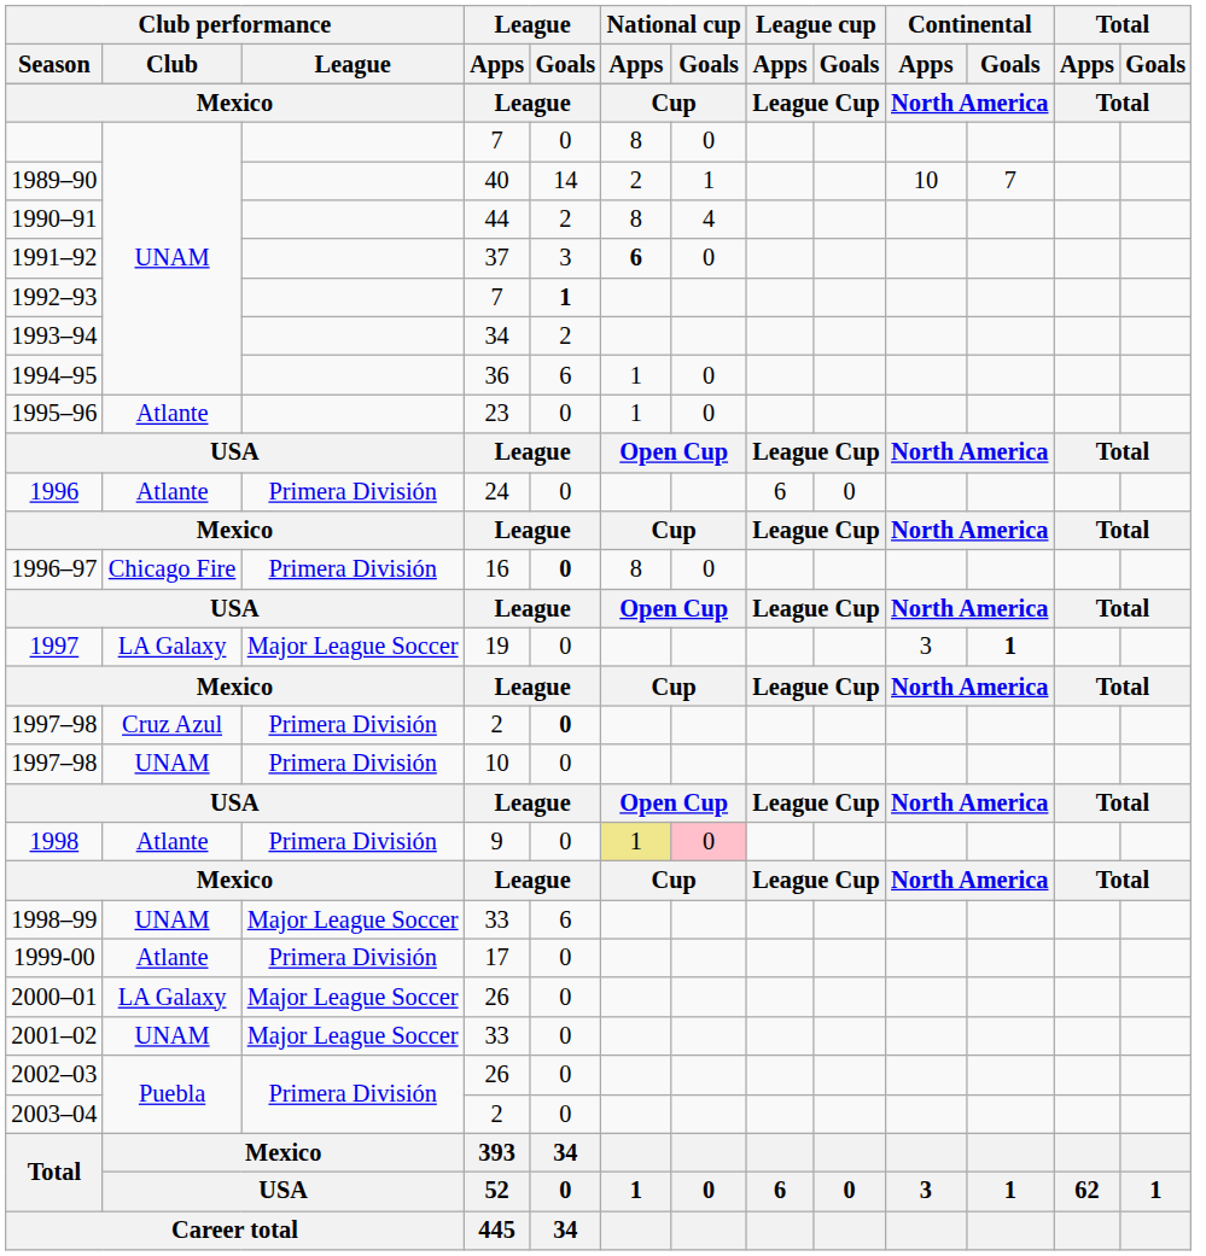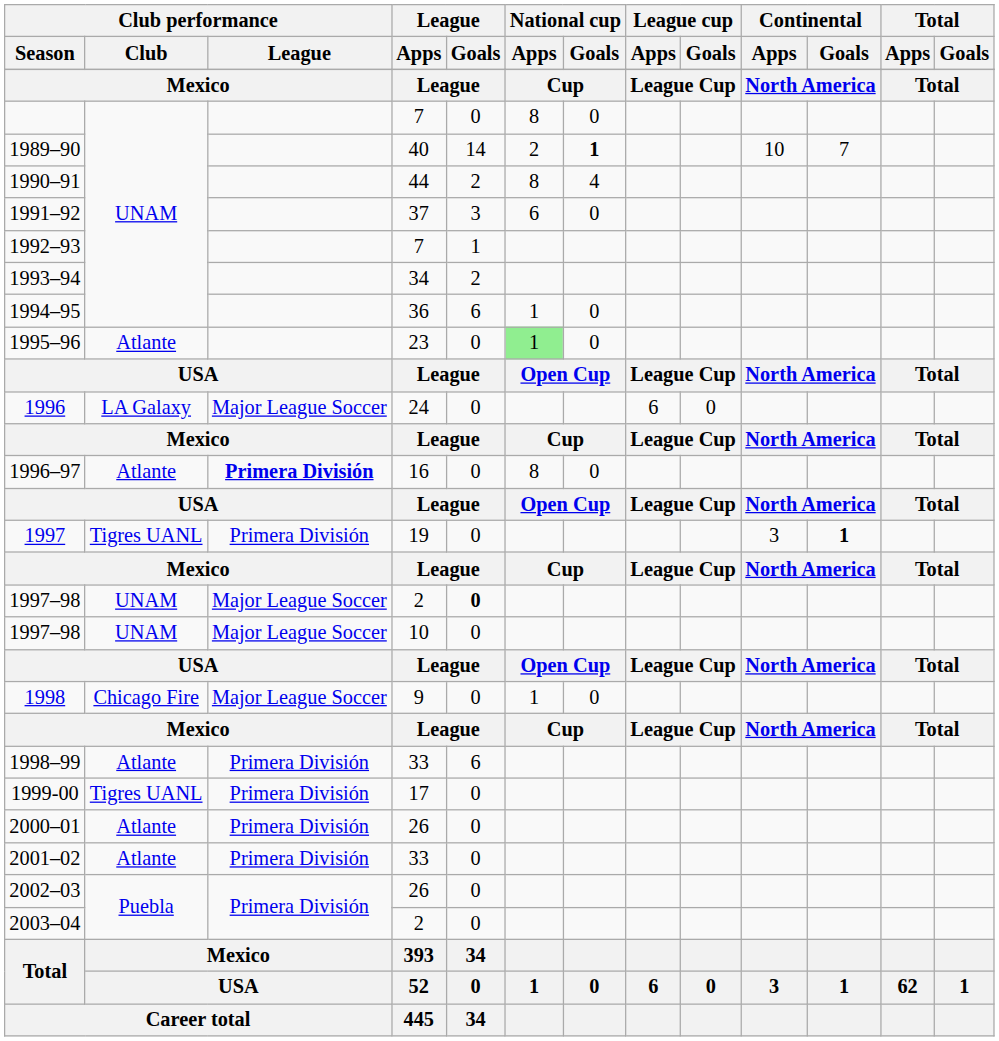 <table class="wikitable" style="text-align:center">
 <tr>
 <th colspan=3>Club performance</th>
 <th colspan=2>League</th>
 <th colspan=2>National cup</th>
 <th colspan=2>League cup</th>
 <th colspan=2>Continental</th>
 <th colspan=2>Total</th>
 </tr>
 <tr>
 <th>Season</th>
 <th>Club</th>
 <th>League</th>
 <th>Apps</th>
 <th>Goals</th>
 <th>Apps</th>
 <th>Goals</th>
 <th>Apps</th>
 <th>Goals</th>
 <th>Apps</th>
 <th>Goals</th>
 <th>Apps</th>
 <th>Goals</th>
 </tr>
 <tr>
 </tr>
 <tr>
 <th colspan=3>Mexico</th>
 <th colspan=2>League</th>
 <th colspan=2>Cup</th>
 <th colspan=2>League Cup</th>
 <th colspan=2><a href='#'>North America</a></th>
 <th colspan=2>Total</th>
 </tr>
 <tr>
 <td></td>
 <td rowspan="7"><a href='#'>UNAM</a></td>
 <td></td>
 <td>7</td>
 <td>0</td>
 <td>8</td>
 <td>0</td>
 <td></td>
 <td></td>
 <td></td>
 <td></td>
 <td></td>
 <td></td>
 </tr>
 <tr>
 <td>1989–90</td>
 <td></td>
 <td>40</td>
 <td>14</td>
 <td>2</td>
-<td>1</td>
+<td><strong>1</strong></td>
 <td></td>
 <td></td>
 <td>10</td>
 <td>7</td>
 <td></td>
 <td></td>
 </tr>
 <tr>
 <td>1990–91</td>
 <td></td>
 <td>44</td>
 <td>2</td>
 <td>8</td>
 <td>4</td>
 <td></td>
 <td></td>
 <td></td>
 <td></td>
 <td></td>
 <td></td>
 </tr>
 <tr>
 <td>1991–92</td>
 <td></td>
 <td>37</td>
 <td>3</td>
-<td><strong>6</strong></td>
+<td>6</td>
 <td>0</td>
 <td></td>
 <td></td>
 <td></td>
 <td></td>
 <td></td>
 <td></td>
 </tr>
 <tr>
 <td>1992–93</td>
 <td></td>
 <td>7</td>
-<td><strong>1</strong></td>
+<td>1</td>
 <td></td>
 <td></td>
 <td></td>
 <td></td>
 <td></td>
 <td></td>
 <td></td>
 <td></td>
 </tr>
 <tr>
 <td>1993–94</td>
 <td></td>
 <td>34</td>
 <td>2</td>
 <td></td>
 <td></td>
 <td></td>
 <td></td>
 <td></td>
 <td></td>
 <td></td>
 <td></td>
 </tr>
 <tr>
 <td>1994–95</td>
 <td></td>
 <td>36</td>
 <td>6</td>
 <td>1</td>
 <td>0</td>
 <td></td>
 <td></td>
 <td></td>
 <td></td>
 <td></td>
 <td></td>
 </tr>
 <tr>
 <td>1995–96</td>
 <td><a href='#'>Atlante</a></td>
 <td></td>
 <td>23</td>
 <td>0</td>
-<td>1</td>
+<td style="background: lightgreen;">1</td>
 <td>0</td>
 <td></td>
 <td></td>
 <td></td>
 <td></td>
 <td></td>
 <td></td>
 </tr>
 <tr>
 <th colspan=3>USA</th>
 <th colspan=2>League</th>
 <th colspan=2><a href='#'>Open Cup</a></th>
 <th colspan=2>League Cup</th>
 <th colspan=2><a href='#'>North America</a></th>
 <th colspan=2>Total</th>
 </tr>
 <tr>
 <td><a href='#'>1996</a></td>
-<td><a href='#'>Atlante</a></td>
-<td><a href='#'>Primera División</a></td>
+<td><a href='#'>LA Galaxy</a></td>
+<td><a href='#'>Major League Soccer</a></td>
 <td>24</td>
 <td>0</td>
 <td></td>
 <td></td>
 <td>6</td>
 <td>0</td>
 <td></td>
 <td></td>
 <td></td>
 <td></td>
 </tr>
 <tr>
 <th colspan=3>Mexico</th>
 <th colspan=2>League</th>
 <th colspan=2>Cup</th>
 <th colspan=2>League Cup</th>
 <th colspan=2><a href='#'>North America</a></th>
 <th colspan=2>Total</th>
 </tr>
 <tr>
 <td>1996–97</td>
-<td><a href='#'>Chicago Fire</a></td>
-<td><a href='#'>Primera División</a></td>
+<td><a href='#'>Atlante</a></td>
+<td><strong><a href='#'>Primera División</a></strong></td>
 <td>16</td>
-<td><strong>0</strong></td>
+<td>0</td>
 <td>8</td>
 <td>0</td>
 <td></td>
 <td></td>
 <td></td>
 <td></td>
 <td></td>
 <td></td>
 </tr>
 <tr>
 <th colspan=3>USA</th>
 <th colspan=2>League</th>
 <th colspan=2><a href='#'>Open Cup</a></th>
 <th colspan=2>League Cup</th>
 <th colspan=2><a href='#'>North America</a></th>
 <th colspan=2>Total</th>
 </tr>
 <tr>
 <td><a href='#'>1997</a></td>
-<td><a href='#'>LA Galaxy</a></td>
-<td><a href='#'>Major League Soccer</a></td>
+<td><a href='#'>Tigres UANL</a></td>
+<td><a href='#'>Primera División</a></td>
 <td>19</td>
 <td>0</td>
 <td></td>
 <td></td>
 <td></td>
 <td></td>
 <td>3</td>
 <td><strong>1</strong></td>
 <td></td>
 <td></td>
 </tr>
 <tr>
 <th colspan=3>Mexico</th>
 <th colspan=2>League</th>
 <th colspan=2>Cup</th>
 <th colspan=2>League Cup</th>
 <th colspan=2><a href='#'>North America</a></th>
 <th colspan=2>Total</th>
 </tr>
 <tr>
 <td>1997–98</td>
-<td><a href='#'>Cruz Azul</a></td>
-<td><a href='#'>Primera División</a></td>
+<td><a href='#'>UNAM</a></td>
+<td><a href='#'>Major League Soccer</a></td>
 <td>2</td>
 <td><strong>0</strong></td>
 <td></td>
 <td></td>
 <td></td>
 <td></td>
 <td></td>
 <td></td>
 <td></td>
 <td></td>
 </tr>
 <tr>
 <td>1997–98</td>
 <td><a href='#'>UNAM</a></td>
-<td><a href='#'>Primera División</a></td>
+<td><a href='#'>Major League Soccer</a></td>
 <td>10</td>
 <td>0</td>
 <td></td>
 <td></td>
 <td></td>
 <td></td>
 <td></td>
 <td></td>
 <td></td>
 <td></td>
 </tr>
 <tr>
 <th colspan=3>USA</th>
 <th colspan=2>League</th>
 <th colspan=2><a href='#'>Open Cup</a></th>
 <th colspan=2>League Cup</th>
 <th colspan=2><a href='#'>North America</a></th>
 <th colspan=2>Total</th>
 </tr>
 <tr>
 <td><a href='#'>1998</a></td>
-<td><a href='#'>Atlante</a></td>
-<td><a href='#'>Primera División</a></td>
+<td><a href='#'>Chicago Fire</a></td>
+<td><a href='#'>Major League Soccer</a></td>
 <td>9</td>
 <td>0</td>
-<td style="background: khaki;">1</td>
-<td style="background: pink;">0</td>
+<td>1</td>
+<td>0</td>
 <td></td>
 <td></td>
 <td></td>
 <td></td>
 <td></td>
 <td></td>
 </tr>
 <tr>
 <th colspan=3>Mexico</th>
 <th colspan=2>League</th>
 <th colspan=2>Cup</th>
 <th colspan=2>League Cup</th>
 <th colspan=2><a href='#'>North America</a></th>
 <th colspan=2>Total</th>
 </tr>
 <tr>
 <td>1998–99</td>
-<td><a href='#'>UNAM</a></td>
-<td><a href='#'>Major League Soccer</a></td>
+<td><a href='#'>Atlante</a></td>
+<td><a href='#'>Primera División</a></td>
 <td>33</td>
 <td>6</td>
 <td></td>
 <td></td>
 <td></td>
 <td></td>
 <td></td>
 <td></td>
 <td></td>
 <td></td>
 </tr>
 <tr>
 <td>1999-00</td>
-<td><a href='#'>Atlante</a></td>
+<td><a href='#'>Tigres UANL</a></td>
 <td><a href='#'>Primera División</a></td>
 <td>17</td>
 <td>0</td>
 <td></td>
 <td></td>
 <td></td>
 <td></td>
 <td></td>
 <td></td>
 <td></td>
 <td></td>
 </tr>
 <tr>
 <td>2000–01</td>
-<td><a href='#'>LA Galaxy</a></td>
-<td><a href='#'>Major League Soccer</a></td>
+<td><a href='#'>Atlante</a></td>
+<td><a href='#'>Primera División</a></td>
 <td>26</td>
 <td>0</td>
 <td></td>
 <td></td>
 <td></td>
 <td></td>
 <td></td>
 <td></td>
 <td></td>
 <td></td>
 </tr>
 <tr>
 <td>2001–02</td>
-<td><a href='#'>UNAM</a></td>
-<td><a href='#'>Major League Soccer</a></td>
+<td><a href='#'>Atlante</a></td>
+<td><a href='#'>Primera División</a></td>
 <td>33</td>
 <td>0</td>
 <td></td>
 <td></td>
 <td></td>
 <td></td>
 <td></td>
 <td></td>
 <td></td>
 <td></td>
 </tr>
 <tr>
 <td>2002–03</td>
 <td rowspan="2"><a href='#'>Puebla</a></td>
 <td rowspan="2"><a href='#'>Primera División</a></td>
 <td>26</td>
 <td>0</td>
 <td></td>
 <td></td>
 <td></td>
 <td></td>
 <td></td>
 <td></td>
 <td></td>
 <td></td>
 </tr>
 <tr>
 <td>2003–04</td>
 <td>2</td>
 <td>0</td>
 <td></td>
 <td></td>
 <td></td>
 <td></td>
 <td></td>
 <td></td>
 <td></td>
 <td></td>
 </tr>
 <tr>
 <th rowspan=2>Total</th>
 <th colspan=2>Mexico</th>
 <th>393</th>
 <th>34</th>
 <th></th>
 <th></th>
 <th></th>
 <th></th>
 <th></th>
 <th></th>
 <th></th>
 <th></th>
 </tr>
 <tr>
 <th colspan=2>USA</th>
 <th>52</th>
 <th>0</th>
 <th>1</th>
 <th>0</th>
 <th>6</th>
 <th>0</th>
 <th>3</th>
 <th>1</th>
 <th>62</th>
 <th>1</th>
 </tr>
 <tr>
 <th colspan=3>Career total</th>
 <th>445</th>
 <th>34</th>
 <th></th>
 <th></th>
 <th></th>
 <th></th>
 <th></th>
 <th></th>
 <th></th>
 <th></th>
 </tr>
 </table>
